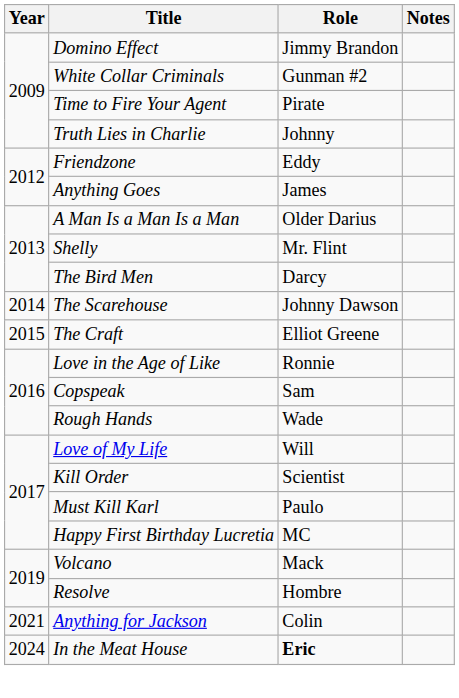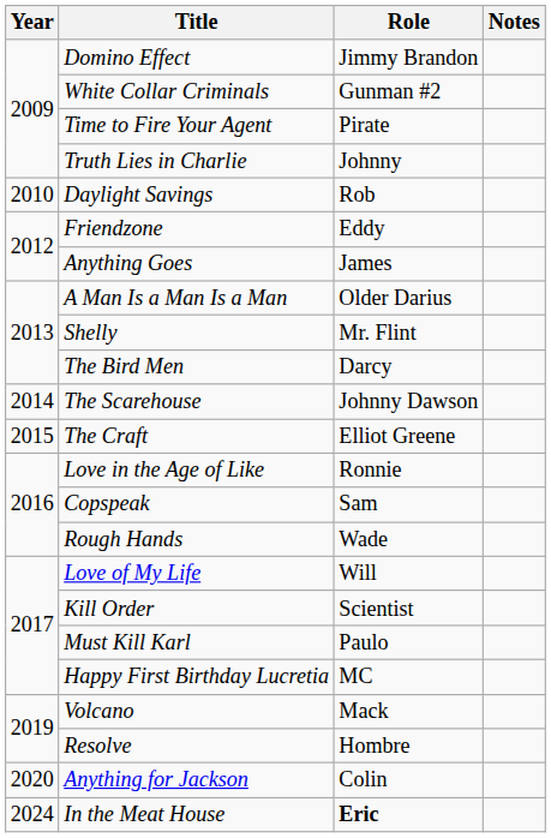 <table class="wikitable sortable">
 <tr>
 <th>Year</th>
 <th>Title</th>
 <th>Role</th>
 <th class="unsortable">Notes</th>
 </tr>
 <tr>
 <td rowspan=4>2009</td>
 <td><em>Domino Effect</em></td>
 <td>Jimmy Brandon</td>
 <td></td>
 </tr>
 <tr>
 <td><em>White Collar Criminals</em></td>
 <td>Gunman #2</td>
 <td></td>
 </tr>
 <tr>
 <td><em>Time to Fire Your Agent</em></td>
 <td>Pirate</td>
 <td></td>
 </tr>
 <tr>
 <td><em>Truth Lies in Charlie</em></td>
 <td>Johnny</td>
+<td></td>
+</tr>
+<tr>
+<td>2010</td>
+<td><em>Daylight Savings</em></td>
+<td>Rob</td>
 <td></td>
 </tr>
 <tr>
 <td rowspan=2>2012</td>
 <td><em>Friendzone</em></td>
 <td>Eddy</td>
 <td></td>
 </tr>
 <tr>
 <td><em>Anything Goes</em></td>
 <td>James</td>
 <td></td>
 </tr>
 <tr>
 <td rowspan=3>2013</td>
 <td data-sort-value="Man Is a Man Is a Man, A"><em>A Man Is a Man Is a Man</em></td>
 <td>Older Darius</td>
 <td></td>
 </tr>
 <tr>
 <td><em>Shelly</em></td>
 <td>Mr. Flint</td>
 <td></td>
 </tr>
 <tr>
 <td data-sort-value="Bird Men, The"><em>The Bird Men</em></td>
 <td>Darcy</td>
 <td></td>
 </tr>
 <tr>
 <td>2014</td>
 <td data-sort-value="Scarehouse, The"><em>The Scarehouse</em></td>
 <td>Johnny Dawson</td>
 <td></td>
 </tr>
 <tr>
 <td>2015</td>
 <td data-sort-value="Craft, The"><em>The Craft</em></td>
 <td>Elliot Greene</td>
 <td></td>
 </tr>
 <tr>
 <td rowspan=3>2016</td>
 <td><em>Love in the Age of Like</em></td>
 <td>Ronnie</td>
 <td></td>
 </tr>
 <tr>
 <td><em>Copspeak</em></td>
 <td>Sam</td>
 <td></td>
 </tr>
 <tr>
 <td><em>Rough Hands</em></td>
 <td>Wade</td>
 <td></td>
 </tr>
 <tr>
 <td rowspan=4>2017</td>
 <td><em><a href='#'>Love of My Life</a></em></td>
 <td>Will</td>
 <td></td>
 </tr>
 <tr>
 <td><em>Kill Order</em></td>
 <td>Scientist</td>
 <td></td>
 </tr>
 <tr>
 <td><em>Must Kill Karl</em></td>
 <td>Paulo</td>
 <td></td>
 </tr>
 <tr>
 <td><em>Happy First Birthday Lucretia</em></td>
 <td>MC</td>
 <td></td>
 </tr>
 <tr>
 <td rowspan=2>2019</td>
 <td><em>Volcano</em></td>
 <td>Mack</td>
 <td></td>
 </tr>
 <tr>
 <td><em>Resolve</em></td>
 <td>Hombre</td>
 <td></td>
 </tr>
 <tr>
-<td>2021</td>
+<td>2020</td>
 <td><em><a href='#'>Anything for Jackson</a></em></td>
 <td>Colin</td>
 <td></td>
 </tr>
 <tr>
 <td>2024</td>
 <td><em>In the Meat House</em></td>
 <td><strong>Eric</strong></td>
 <td></td>
 </tr>
 </table>
